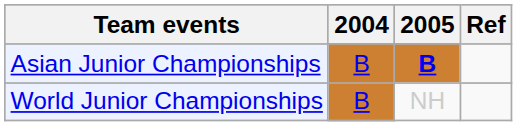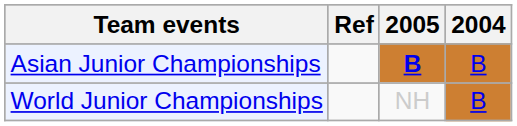 <table class="wikitable" style="font-size: 90%; text-align:center">
 <tr>
 <th>Team events</th>
+<th>Ref</th>
+<th>2005</th>
 <th>2004</th>
-<th>2005</th>
-<th>Ref</th>
 </tr>
 <tr>
 <td bgcolor="#ECF2FF"; align="left"><a href='#'>Asian Junior Championships</a></td>
+<td></td>
+<td bgcolor=CD7F32><strong><a href='#'>B</a></strong></td>
 <td bgcolor=CD7F32><a href='#'>B</a></td>
-<td bgcolor=CD7F32><strong><a href='#'>B</a></strong></td>
-<td></td>
 </tr>
 <tr>
 <td bgcolor="#ECF2FF"; align="left"><a href='#'>World Junior Championships</a></td>
+<td></td>
+<td style=color:#ccc>NH</td>
 <td bgcolor=CD7F32><a href='#'>B</a></td>
-<td style=color:#ccc>NH</td>
-<td></td>
 </tr>
 </table>
